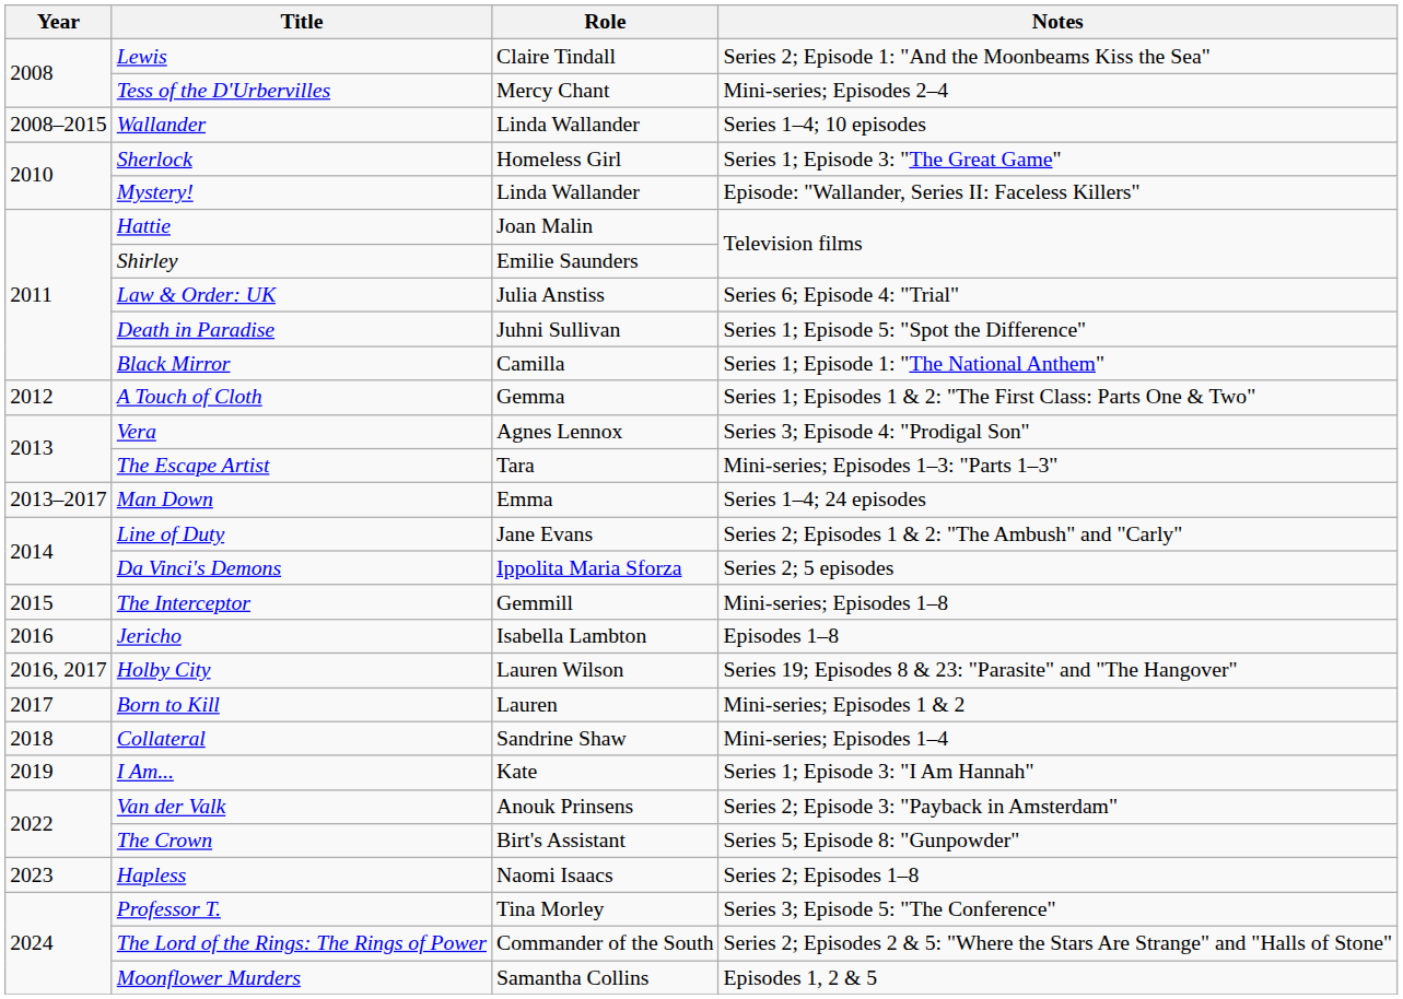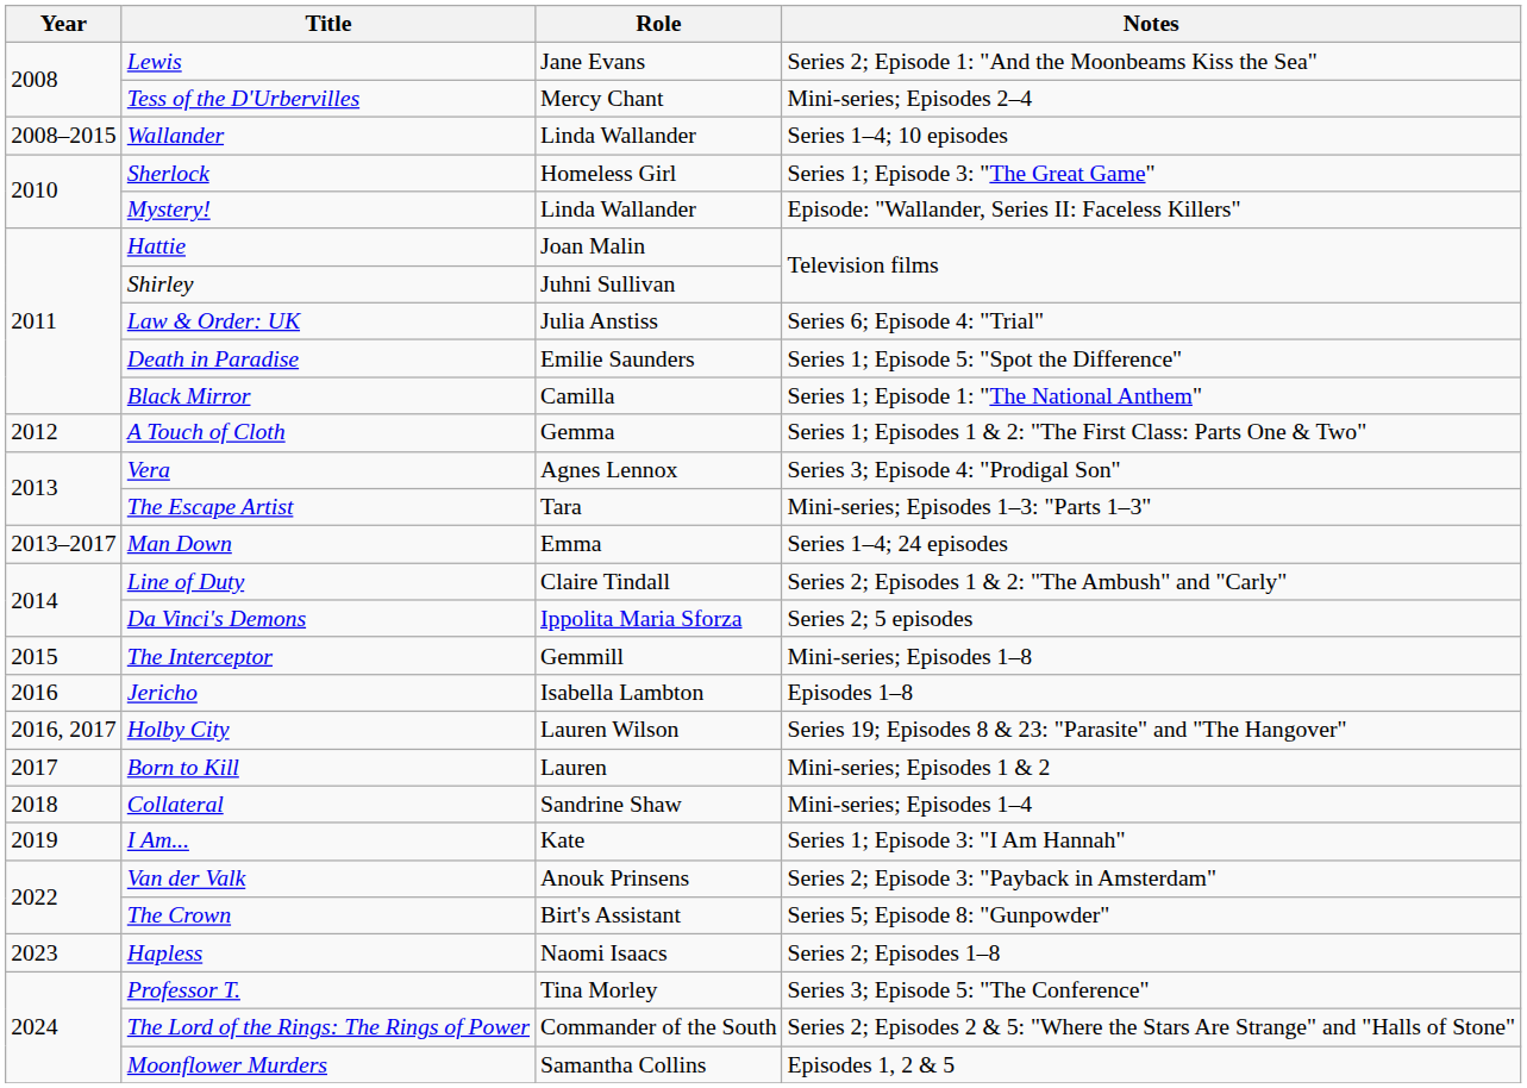 <table class="wikitable sortable">
 <tr>
 <th>Year</th>
 <th>Title</th>
 <th>Role</th>
 <th>Notes</th>
 </tr>
 <tr>
 <td rowspan="2">2008</td>
 <td><a href='#'><em>Lewis</em></a></td>
-<td>Claire Tindall</td>
+<td>Jane Evans</td>
 <td>Series 2; Episode 1: "And the Moonbeams Kiss the Sea"</td>
 </tr>
 <tr>
 <td><a href='#'><em>Tess of the D'Urbervilles</em></a></td>
 <td>Mercy Chant</td>
 <td>Mini-series; Episodes 2–4</td>
 </tr>
 <tr>
 <td>2008–2015</td>
 <td><a href='#'><em>Wallander</em></a></td>
 <td>Linda Wallander</td>
 <td>Series 1–4; 10 episodes</td>
 </tr>
 <tr>
 <td rowspan="2">2010</td>
 <td><a href='#'><em>Sherlock</em></a></td>
 <td>Homeless Girl</td>
 <td>Series 1; Episode 3: "<a href='#'>The Great Game</a>"</td>
 </tr>
 <tr>
 <td><em><a href='#'>Mystery!</a></em></td>
 <td>Linda Wallander</td>
 <td>Episode: "Wallander, Series II: Faceless Killers"</td>
 </tr>
 <tr>
 <td rowspan="5">2011</td>
 <td><a href='#'><em>Hattie</em></a></td>
 <td>Joan Malin</td>
 <td rowspan="2">Television films</td>
 </tr>
 <tr>
 <td><em>Shirley</em></td>
-<td>Emilie Saunders</td>
+<td>Juhni Sullivan</td>
 </tr>
 <tr>
 <td><em><a href='#'>Law & Order: UK</a></em></td>
 <td>Julia Anstiss</td>
 <td>Series 6; Episode 4: "Trial"</td>
 </tr>
 <tr>
 <td><a href='#'><em>Death in Paradise</em></a></td>
-<td>Juhni Sullivan</td>
+<td>Emilie Saunders</td>
 <td>Series 1; Episode 5: "Spot the Difference"</td>
 </tr>
 <tr>
 <td><em><a href='#'>Black Mirror</a></em></td>
 <td>Camilla</td>
 <td>Series 1; Episode 1: "<a href='#'>The National Anthem</a>"</td>
 </tr>
 <tr>
 <td>2012</td>
 <td><em><a href='#'>A Touch of Cloth</a></em></td>
 <td>Gemma</td>
 <td>Series 1; Episodes 1 & 2: "The First Class: Parts One & Two"</td>
 </tr>
 <tr>
 <td rowspan="2">2013</td>
 <td><a href='#'><em>Vera</em></a></td>
 <td>Agnes Lennox</td>
 <td>Series 3; Episode 4: "Prodigal Son"</td>
 </tr>
 <tr>
 <td><a href='#'><em>The Escape Artist</em></a></td>
 <td>Tara</td>
 <td>Mini-series; Episodes 1–3: "Parts 1–3"</td>
 </tr>
 <tr>
 <td>2013–2017</td>
 <td><a href='#'><em>Man Down</em></a></td>
 <td>Emma</td>
 <td>Series 1–4; 24 episodes</td>
 </tr>
 <tr>
 <td rowspan="2">2014</td>
 <td><em><a href='#'>Line of Duty</a></em></td>
-<td>Jane Evans</td>
+<td>Claire Tindall</td>
 <td>Series 2; Episodes 1 & 2: "The Ambush" and "Carly"</td>
 </tr>
 <tr>
 <td><em><a href='#'>Da Vinci's Demons</a></em></td>
 <td><a href='#'>Ippolita Maria Sforza</a></td>
 <td>Series 2; 5 episodes</td>
 </tr>
 <tr>
 <td>2015</td>
 <td><em><a href='#'>The Interceptor</a></em></td>
 <td>Gemmill</td>
 <td>Mini-series; Episodes 1–8</td>
 </tr>
 <tr>
 <td>2016</td>
 <td><a href='#'><em>Jericho</em></a></td>
 <td>Isabella Lambton</td>
 <td>Episodes 1–8</td>
 </tr>
 <tr>
 <td>2016, 2017</td>
 <td><em><a href='#'>Holby City</a></em></td>
 <td>Lauren Wilson</td>
 <td>Series 19; Episodes 8 & 23: "Parasite" and "The Hangover"</td>
 </tr>
 <tr>
 <td>2017</td>
 <td><a href='#'><em>Born to Kill</em></a></td>
 <td>Lauren</td>
 <td>Mini-series; Episodes 1 & 2</td>
 </tr>
 <tr>
 <td>2018</td>
 <td><a href='#'><em>Collateral</em></a></td>
 <td>Sandrine Shaw</td>
 <td>Mini-series; Episodes 1–4</td>
 </tr>
 <tr>
 <td>2019</td>
 <td><a href='#'><em>I Am...</em></a></td>
 <td>Kate</td>
 <td>Series 1; Episode 3: "I Am Hannah"</td>
 </tr>
 <tr>
 <td rowspan="2">2022</td>
 <td><a href='#'><em>Van der Valk</em></a></td>
 <td>Anouk Prinsens</td>
 <td>Series 2; Episode 3: "Payback in Amsterdam"</td>
 </tr>
 <tr>
 <td><a href='#'><em>The Crown</em></a></td>
 <td>Birt's Assistant</td>
 <td>Series 5; Episode 8: "Gunpowder"</td>
 </tr>
 <tr>
 <td>2023</td>
 <td><em><a href='#'>Hapless</a></em></td>
 <td>Naomi Isaacs</td>
 <td>Series 2; Episodes 1–8</td>
 </tr>
 <tr>
 <td rowspan="3">2024</td>
 <td><em><a href='#'>Professor T.</a></em></td>
 <td>Tina Morley</td>
 <td>Series 3; Episode 5: "The Conference"</td>
 </tr>
 <tr>
 <td><em><a href='#'>The Lord of the Rings: The Rings of Power</a></em></td>
 <td>Commander of the South</td>
 <td>Series 2; Episodes 2 & 5: "Where the Stars Are Strange" and "Halls of Stone"</td>
 </tr>
 <tr>
 <td><em><a href='#'>Moonflower Murders</a></em></td>
 <td>Samantha Collins</td>
 <td>Episodes 1, 2 & 5</td>
 </tr>
 </table>
